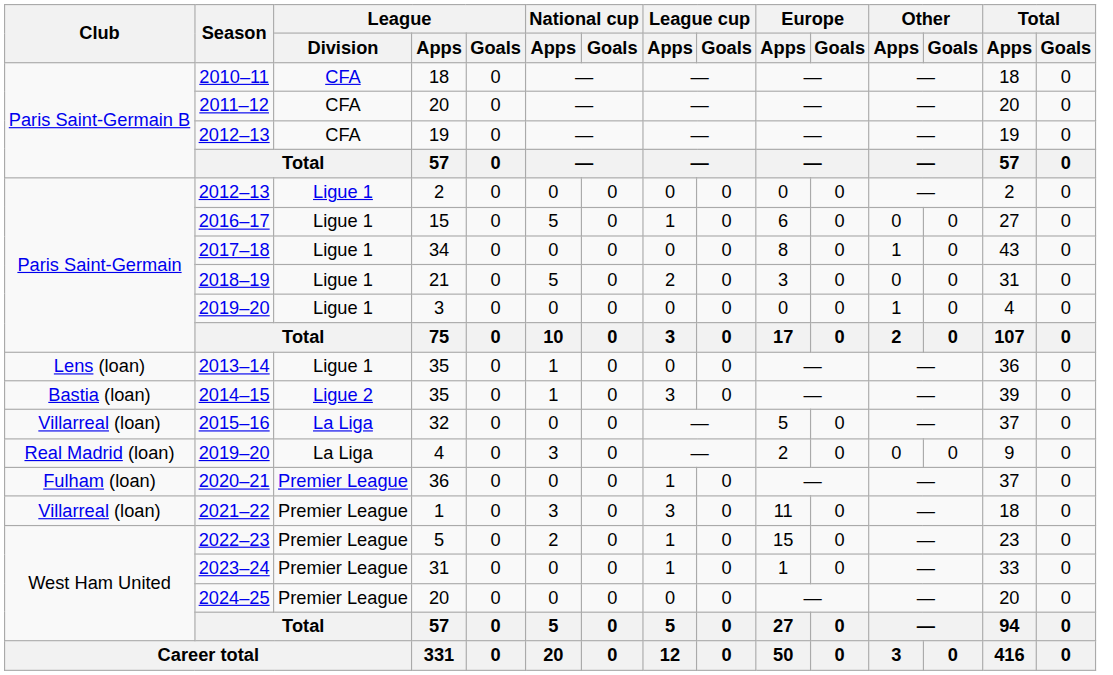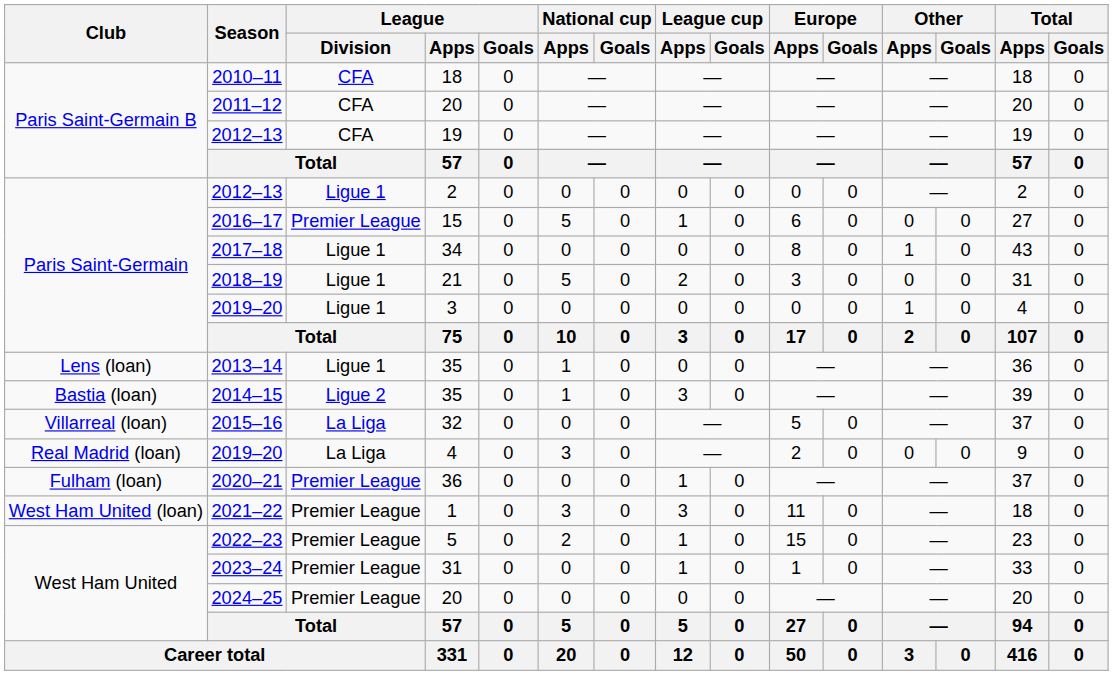 <table class="wikitable" style="text-align:center">
 <tr>
 <th rowspan=2>Club</th>
 <th rowspan=2>Season</th>
 <th colspan=3>League</th>
 <th colspan=2>National cup</th>
 <th colspan=2>League cup</th>
 <th colspan=2>Europe</th>
 <th colspan=2>Other</th>
 <th colspan=2>Total</th>
 </tr>
 <tr>
 <th>Division</th>
 <th>Apps</th>
 <th>Goals</th>
 <th>Apps</th>
 <th>Goals</th>
 <th>Apps</th>
 <th>Goals</th>
 <th>Apps</th>
 <th>Goals</th>
 <th>Apps</th>
 <th>Goals</th>
 <th>Apps</th>
 <th>Goals</th>
 </tr>
 <tr>
 <td rowspan="4"><a href='#'>Paris Saint-Germain B</a></td>
 <td><a href='#'>2010–11</a></td>
 <td><a href='#'>CFA</a></td>
 <td>18</td>
 <td>0</td>
 <td colspan="2">—</td>
 <td colspan="2">—</td>
 <td colspan="2">—</td>
 <td colspan="2">—</td>
 <td>18</td>
 <td>0</td>
 </tr>
 <tr>
 <td><a href='#'>2011–12</a></td>
 <td>CFA</td>
 <td>20</td>
 <td>0</td>
 <td colspan="2">—</td>
 <td colspan="2">—</td>
 <td colspan="2">—</td>
 <td colspan="2">—</td>
 <td>20</td>
 <td>0</td>
 </tr>
 <tr>
 <td><a href='#'>2012–13</a></td>
 <td>CFA</td>
 <td>19</td>
 <td>0</td>
 <td colspan="2">—</td>
 <td colspan="2">—</td>
 <td colspan="2">—</td>
 <td colspan="2">—</td>
 <td>19</td>
 <td>0</td>
 </tr>
 <tr>
 <th colspan="2">Total</th>
 <th>57</th>
 <th>0</th>
 <th colspan="2">—</th>
 <th colspan="2">—</th>
 <th colspan="2">—</th>
 <th colspan="2">—</th>
 <th>57</th>
 <th>0</th>
 </tr>
 <tr>
 <td rowspan="6"><a href='#'>Paris Saint-Germain</a></td>
 <td><a href='#'>2012–13</a></td>
 <td><a href='#'>Ligue 1</a></td>
 <td>2</td>
 <td>0</td>
 <td>0</td>
 <td>0</td>
 <td>0</td>
 <td>0</td>
 <td>0</td>
 <td>0</td>
 <td colspan="2">—</td>
 <td>2</td>
 <td>0</td>
 </tr>
 <tr>
 <td><a href='#'>2016–17</a></td>
-<td>Ligue 1</td>
+<td><a href='#'>Premier League</a></td>
 <td>15</td>
 <td>0</td>
 <td>5</td>
 <td>0</td>
 <td>1</td>
 <td>0</td>
 <td>6</td>
 <td>0</td>
 <td>0</td>
 <td>0</td>
 <td>27</td>
 <td>0</td>
 </tr>
 <tr>
 <td><a href='#'>2017–18</a></td>
 <td>Ligue 1</td>
 <td>34</td>
 <td>0</td>
 <td>0</td>
 <td>0</td>
 <td>0</td>
 <td>0</td>
 <td>8</td>
 <td>0</td>
 <td>1</td>
 <td>0</td>
 <td>43</td>
 <td>0</td>
 </tr>
 <tr>
 <td><a href='#'>2018–19</a></td>
 <td>Ligue 1</td>
 <td>21</td>
 <td>0</td>
 <td>5</td>
 <td>0</td>
 <td>2</td>
 <td>0</td>
 <td>3</td>
 <td>0</td>
 <td>0</td>
 <td>0</td>
 <td>31</td>
 <td>0</td>
 </tr>
 <tr>
 <td><a href='#'>2019–20</a></td>
 <td>Ligue 1</td>
 <td>3</td>
 <td>0</td>
 <td>0</td>
 <td>0</td>
 <td>0</td>
 <td>0</td>
 <td>0</td>
 <td>0</td>
 <td>1</td>
 <td>0</td>
 <td>4</td>
 <td>0</td>
 </tr>
 <tr>
 <th colspan="2">Total</th>
 <th>75</th>
 <th>0</th>
 <th>10</th>
 <th>0</th>
 <th>3</th>
 <th>0</th>
 <th>17</th>
 <th>0</th>
 <th>2</th>
 <th>0</th>
 <th>107</th>
 <th>0</th>
 </tr>
 <tr>
 <td><a href='#'>Lens</a> (loan)</td>
 <td><a href='#'>2013–14</a></td>
 <td>Ligue 1</td>
 <td>35</td>
 <td>0</td>
 <td>1</td>
 <td>0</td>
 <td>0</td>
 <td>0</td>
 <td colspan="2">—</td>
 <td colspan="2">—</td>
 <td>36</td>
 <td>0</td>
 </tr>
 <tr>
 <td><a href='#'>Bastia</a> (loan)</td>
 <td><a href='#'>2014–15</a></td>
 <td><a href='#'>Ligue 2</a></td>
 <td>35</td>
 <td>0</td>
 <td>1</td>
 <td>0</td>
 <td>3</td>
 <td>0</td>
 <td colspan="2">—</td>
 <td colspan="2">—</td>
 <td>39</td>
 <td>0</td>
 </tr>
 <tr>
 <td><a href='#'>Villarreal</a> (loan)</td>
 <td><a href='#'>2015–16</a></td>
 <td><a href='#'>La Liga</a></td>
 <td>32</td>
 <td>0</td>
 <td>0</td>
 <td>0</td>
 <td colspan="2">—</td>
 <td>5</td>
 <td>0</td>
 <td colspan="2">—</td>
 <td>37</td>
 <td>0</td>
 </tr>
 <tr>
 <td><a href='#'>Real Madrid</a> (loan)</td>
 <td><a href='#'>2019–20</a></td>
 <td>La Liga</td>
 <td>4</td>
 <td>0</td>
 <td>3</td>
 <td>0</td>
 <td colspan="2">—</td>
 <td>2</td>
 <td>0</td>
 <td>0</td>
 <td>0</td>
 <td>9</td>
 <td>0</td>
 </tr>
 <tr>
 <td><a href='#'>Fulham</a> (loan)</td>
 <td><a href='#'>2020–21</a></td>
 <td><a href='#'>Premier League</a></td>
 <td>36</td>
 <td>0</td>
 <td>0</td>
 <td>0</td>
 <td>1</td>
 <td>0</td>
 <td colspan="2">—</td>
 <td colspan="2">—</td>
 <td>37</td>
 <td>0</td>
 </tr>
 <tr>
-<td><a href='#'>Villarreal</a> (loan)</td>
+<td><a href='#'>West Ham United</a> (loan)</td>
 <td><a href='#'>2021–22</a></td>
 <td>Premier League</td>
 <td>1</td>
 <td>0</td>
 <td>3</td>
 <td>0</td>
 <td>3</td>
 <td>0</td>
 <td>11</td>
 <td>0</td>
 <td colspan="2">—</td>
 <td>18</td>
 <td>0</td>
 </tr>
 <tr>
 <td rowspan="4">West Ham United</td>
 <td><a href='#'>2022–23</a></td>
 <td>Premier League</td>
 <td>5</td>
 <td>0</td>
 <td>2</td>
 <td>0</td>
 <td>1</td>
 <td>0</td>
 <td>15</td>
 <td>0</td>
 <td colspan="2">—</td>
 <td>23</td>
 <td>0</td>
 </tr>
 <tr>
 <td><a href='#'>2023–24</a></td>
 <td>Premier League</td>
 <td>31</td>
 <td>0</td>
 <td>0</td>
 <td>0</td>
 <td>1</td>
 <td>0</td>
 <td>1</td>
 <td>0</td>
 <td colspan="2">—</td>
 <td>33</td>
 <td>0</td>
 </tr>
 <tr>
 <td><a href='#'>2024–25</a></td>
 <td>Premier League</td>
 <td>20</td>
 <td>0</td>
 <td>0</td>
 <td>0</td>
 <td>0</td>
 <td>0</td>
 <td colspan="2">—</td>
 <td colspan="2">—</td>
 <td>20</td>
 <td>0</td>
 </tr>
 <tr>
 <th colspan="2">Total</th>
 <th>57</th>
 <th>0</th>
 <th>5</th>
 <th>0</th>
 <th>5</th>
 <th>0</th>
 <th>27</th>
 <th>0</th>
 <th colspan="2">—</th>
 <th>94</th>
 <th>0</th>
 </tr>
 <tr>
 <th colspan="3">Career total</th>
 <th>331</th>
 <th>0</th>
 <th>20</th>
 <th>0</th>
 <th>12</th>
 <th>0</th>
 <th>50</th>
 <th>0</th>
 <th>3</th>
 <th>0</th>
 <th>416</th>
 <th>0</th>
 </tr>
 </table>
